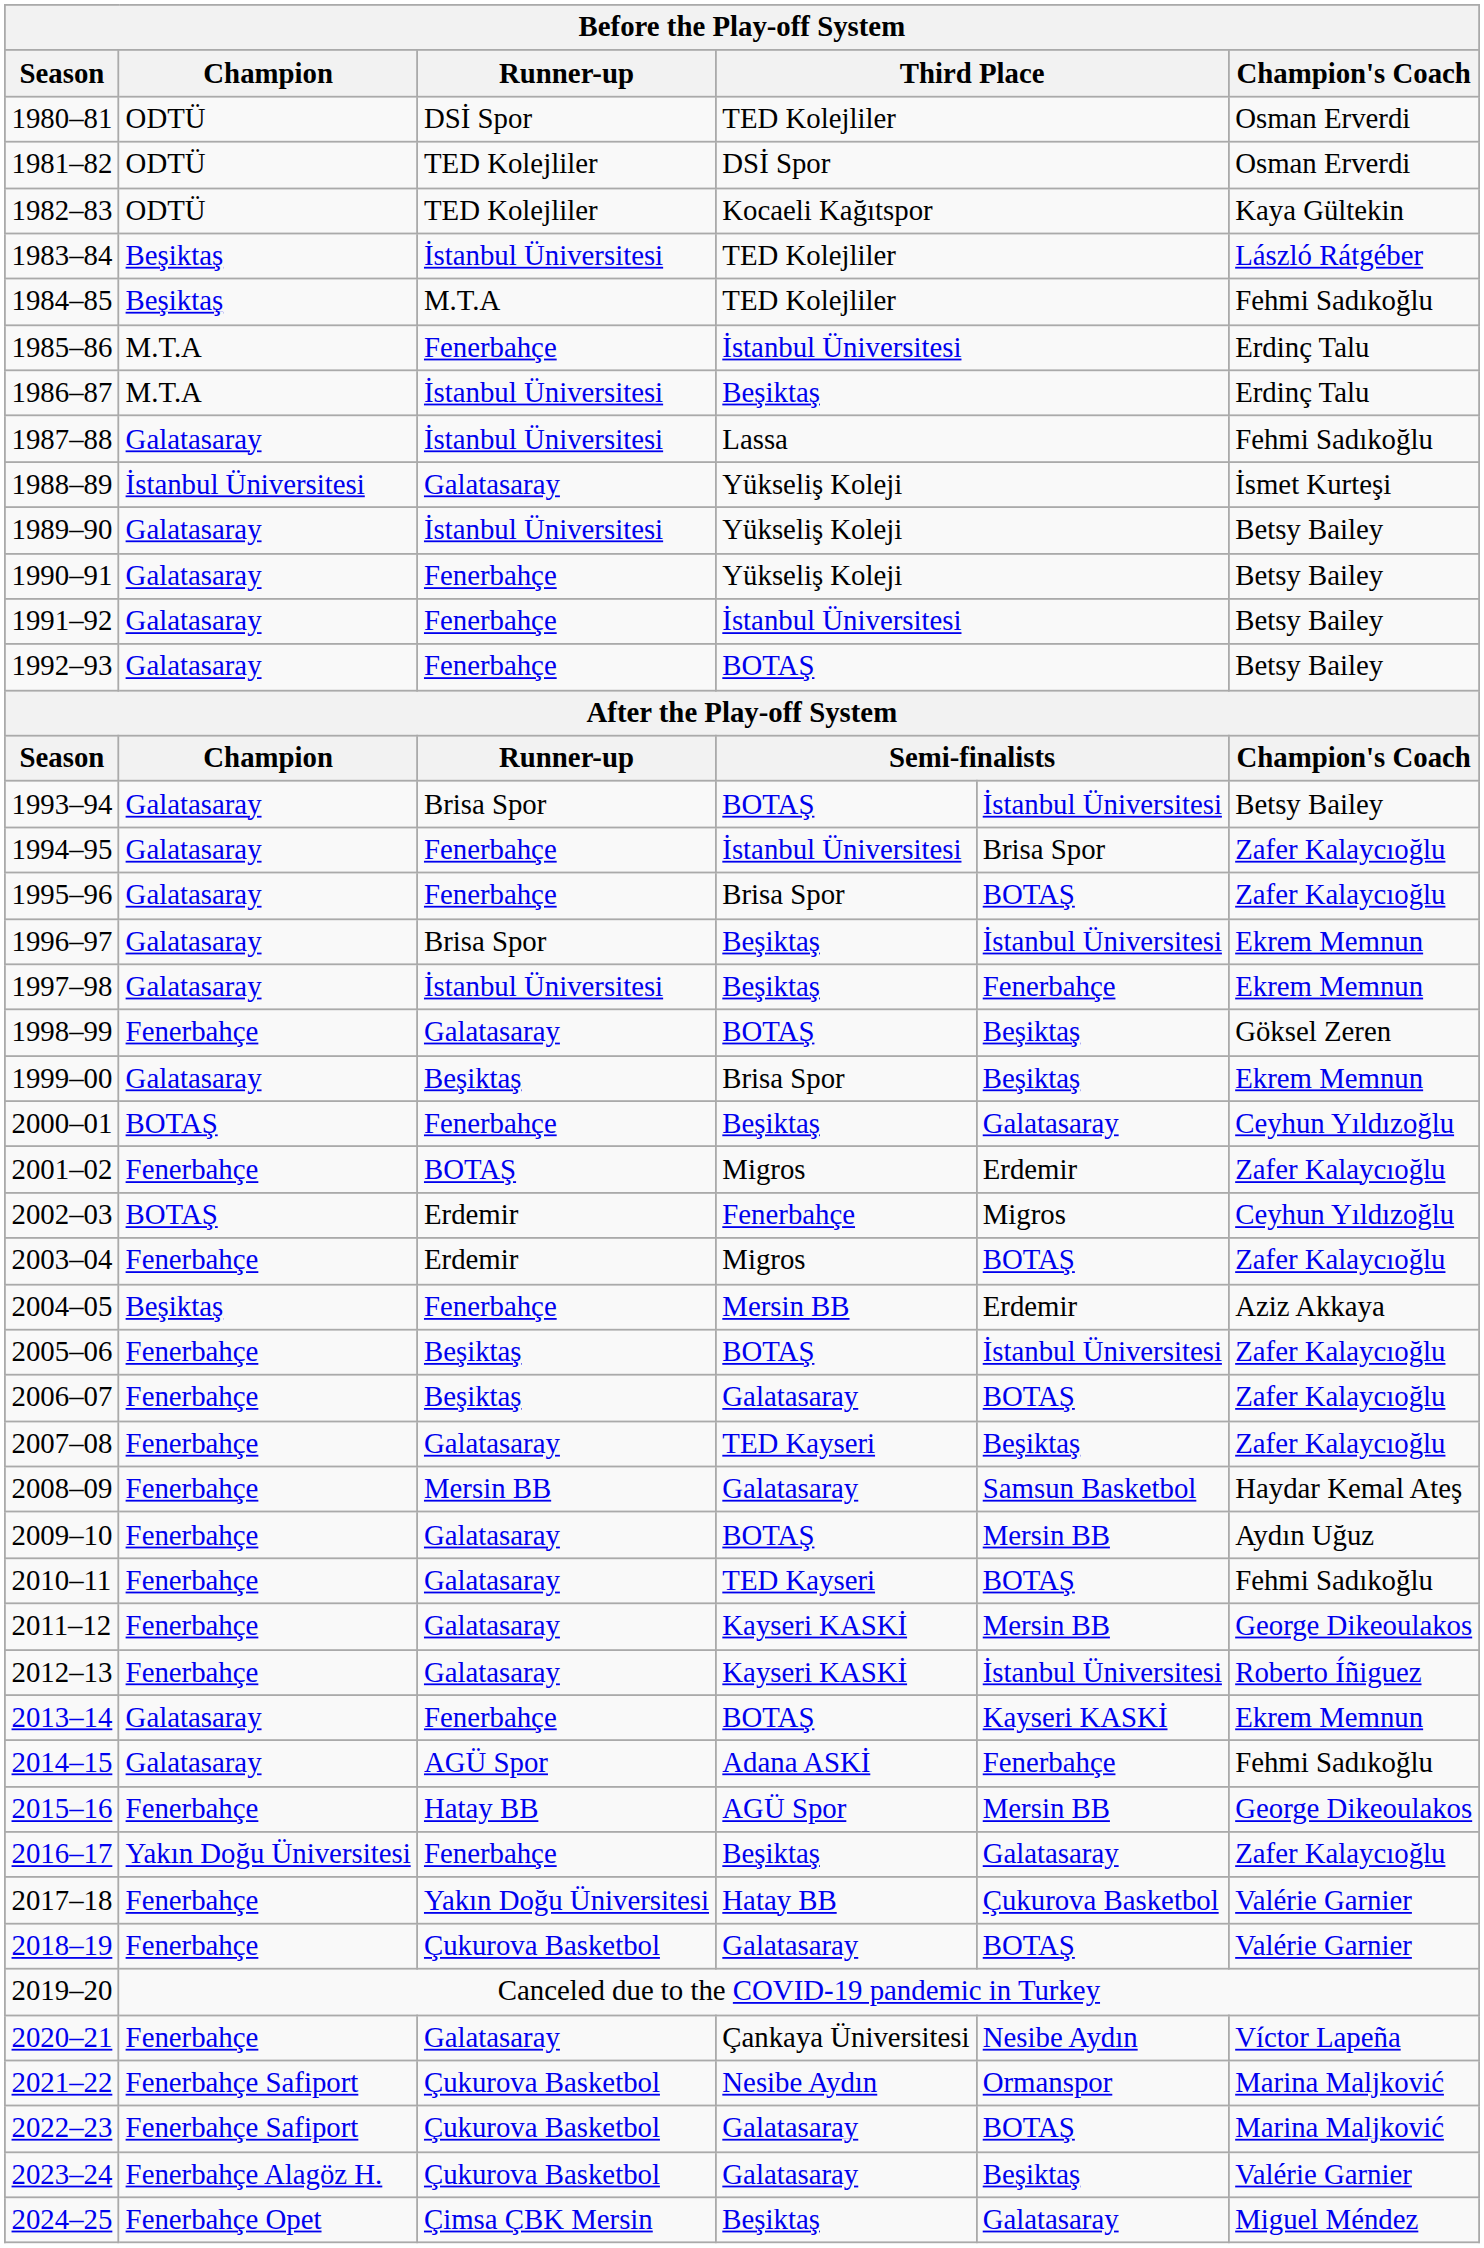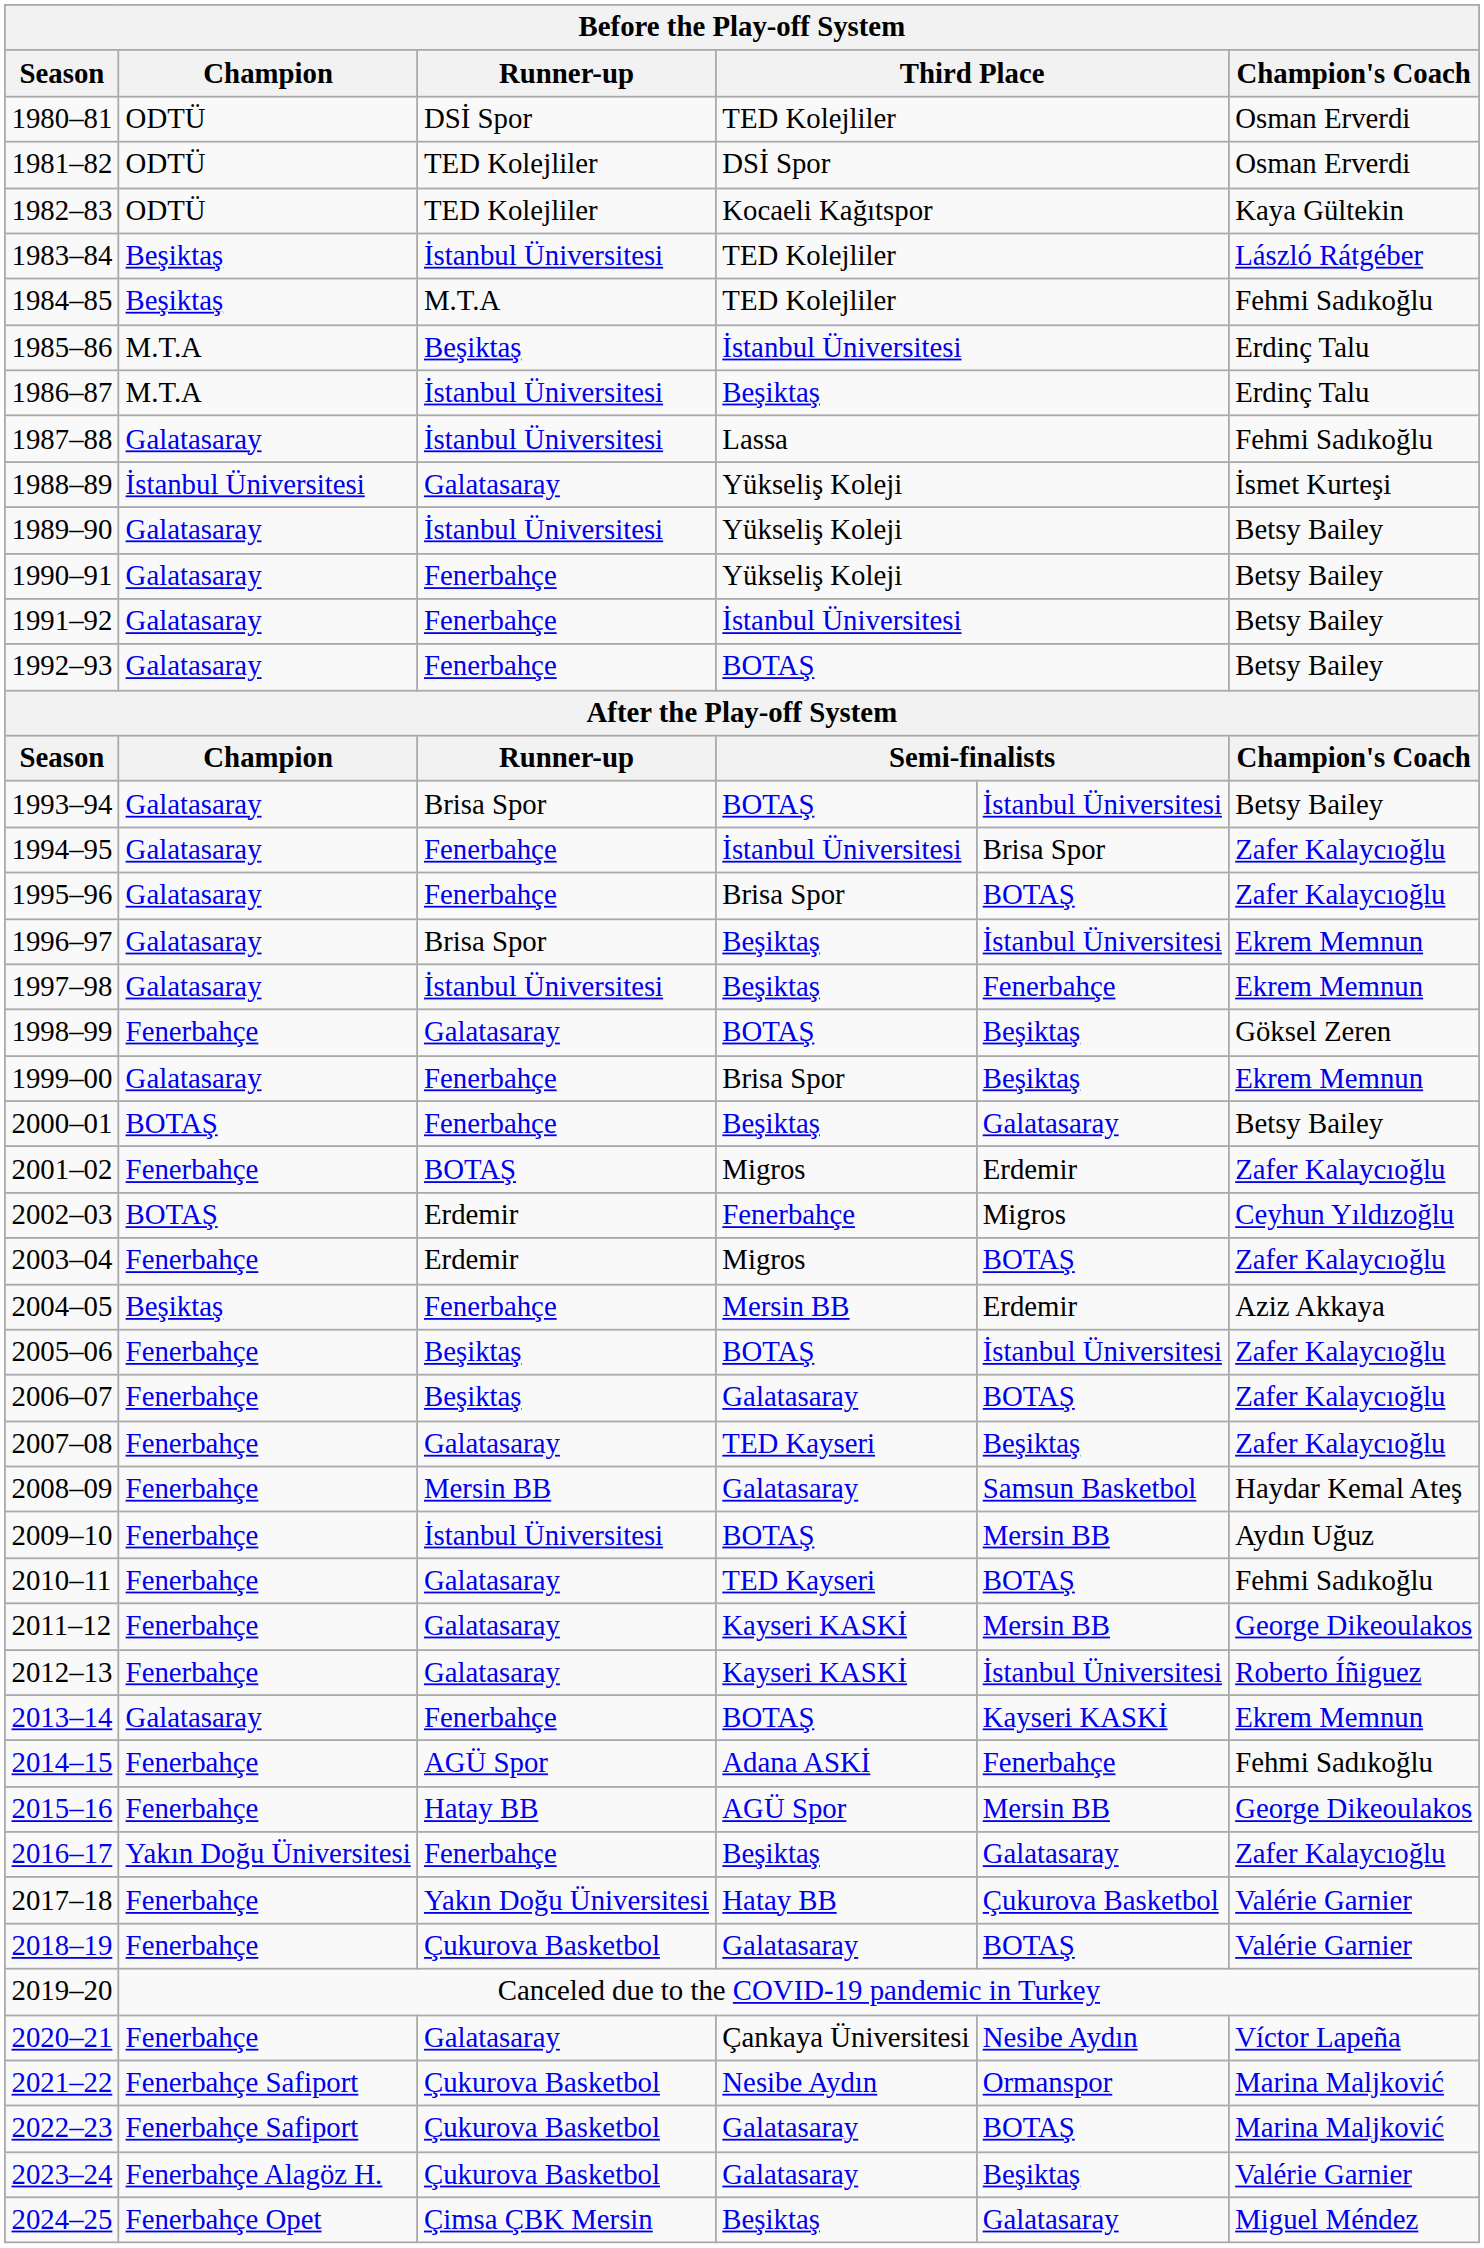 <table class="wikitable">
 <tr>
 <th colspan="6" align=center>Before the Play-off System</th>
 </tr>
 <tr>
 <th>Season</th>
 <th>Champion</th>
 <th>Runner-up</th>
 <th colspan="2">Third Place</th>
 <th>Champion's Coach</th>
 </tr>
 <tr>
 <td>1980–81</td>
 <td>ODTÜ</td>
 <td>DSİ Spor</td>
 <td colspan="2">TED Kolejliler</td>
 <td> Osman Erverdi</td>
 </tr>
 <tr>
 <td>1981–82</td>
 <td>ODTÜ</td>
 <td>TED Kolejliler</td>
 <td colspan="2">DSİ Spor</td>
 <td> Osman Erverdi</td>
 </tr>
 <tr>
 <td>1982–83</td>
 <td>ODTÜ</td>
 <td>TED Kolejliler</td>
 <td colspan="2">Kocaeli Kağıtspor</td>
 <td> Kaya Gültekin</td>
 </tr>
 <tr>
 <td>1983–84</td>
 <td><a href='#'>Beşiktaş</a></td>
 <td><a href='#'>İstanbul Üniversitesi</a></td>
 <td colspan="2">TED Kolejliler</td>
 <td> <a href='#'>László Rátgéber</a></td>
 </tr>
 <tr>
 <td>1984–85</td>
 <td><a href='#'>Beşiktaş</a></td>
 <td>M.T.A</td>
 <td colspan="2">TED Kolejliler</td>
 <td> Fehmi Sadıkoğlu</td>
 </tr>
 <tr>
 <td>1985–86</td>
 <td>M.T.A</td>
-<td><a href='#'>Fenerbahçe</a></td>
+<td><a href='#'>Beşiktaş</a></td>
 <td colspan="2"><a href='#'>İstanbul Üniversitesi</a></td>
 <td> Erdinç Talu</td>
 </tr>
 <tr>
 <td>1986–87</td>
 <td>M.T.A</td>
 <td><a href='#'>İstanbul Üniversitesi</a></td>
 <td colspan="2"><a href='#'>Beşiktaş</a></td>
 <td> Erdinç Talu</td>
 </tr>
 <tr>
 <td>1987–88</td>
 <td><a href='#'>Galatasaray</a></td>
 <td><a href='#'>İstanbul Üniversitesi</a></td>
 <td colspan="2">Lassa</td>
 <td> Fehmi Sadıkoğlu</td>
 </tr>
 <tr>
 <td>1988–89</td>
 <td><a href='#'>İstanbul Üniversitesi</a></td>
 <td><a href='#'>Galatasaray</a></td>
 <td colspan="2">Yükseliş Koleji</td>
 <td> İsmet Kurteşi</td>
 </tr>
 <tr>
 <td>1989–90</td>
 <td><a href='#'>Galatasaray</a></td>
 <td><a href='#'>İstanbul Üniversitesi</a></td>
 <td colspan="2">Yükseliş Koleji</td>
 <td> Betsy Bailey</td>
 </tr>
 <tr>
 <td>1990–91</td>
 <td><a href='#'>Galatasaray</a></td>
 <td><a href='#'>Fenerbahçe</a></td>
 <td colspan="2">Yükseliş Koleji</td>
 <td> Betsy Bailey</td>
 </tr>
 <tr>
 <td>1991–92</td>
 <td><a href='#'>Galatasaray</a></td>
 <td><a href='#'>Fenerbahçe</a></td>
 <td colspan="2"><a href='#'>İstanbul Üniversitesi</a></td>
 <td> Betsy Bailey</td>
 </tr>
 <tr>
 <td>1992–93</td>
 <td><a href='#'>Galatasaray</a></td>
 <td><a href='#'>Fenerbahçe</a></td>
 <td colspan="2"><a href='#'>BOTAŞ</a></td>
 <td> Betsy Bailey</td>
 </tr>
 <tr>
 <th colspan="6" align=center>After the Play-off System</th>
 </tr>
 <tr>
 <th>Season</th>
 <th>Champion</th>
 <th>Runner-up</th>
 <th colspan="2">Semi-finalists</th>
 <th>Champion's Coach</th>
 </tr>
 <tr>
 <td>1993–94</td>
 <td><a href='#'>Galatasaray</a></td>
 <td>Brisa Spor</td>
 <td><a href='#'>BOTAŞ</a></td>
 <td><a href='#'>İstanbul Üniversitesi</a></td>
 <td> Betsy Bailey</td>
 </tr>
 <tr>
 <td>1994–95</td>
 <td><a href='#'>Galatasaray</a></td>
 <td><a href='#'>Fenerbahçe</a></td>
 <td><a href='#'>İstanbul Üniversitesi</a></td>
 <td>Brisa Spor</td>
 <td> <a href='#'>Zafer Kalaycıoğlu</a></td>
 </tr>
 <tr>
 <td>1995–96</td>
 <td><a href='#'>Galatasaray</a></td>
 <td><a href='#'>Fenerbahçe</a></td>
 <td>Brisa Spor</td>
 <td><a href='#'>BOTAŞ</a></td>
 <td> <a href='#'>Zafer Kalaycıoğlu</a></td>
 </tr>
 <tr>
 <td>1996–97</td>
 <td><a href='#'>Galatasaray</a></td>
 <td>Brisa Spor</td>
 <td><a href='#'>Beşiktaş</a></td>
 <td><a href='#'>İstanbul Üniversitesi</a></td>
 <td> <a href='#'>Ekrem Memnun</a></td>
 </tr>
 <tr>
 <td>1997–98</td>
 <td><a href='#'>Galatasaray</a></td>
 <td><a href='#'>İstanbul Üniversitesi</a></td>
 <td><a href='#'>Beşiktaş</a></td>
 <td><a href='#'>Fenerbahçe</a></td>
 <td> <a href='#'>Ekrem Memnun</a></td>
 </tr>
 <tr>
 <td>1998–99</td>
 <td><a href='#'>Fenerbahçe</a></td>
 <td><a href='#'>Galatasaray</a></td>
 <td><a href='#'>BOTAŞ</a></td>
 <td><a href='#'>Beşiktaş</a></td>
 <td> Göksel Zeren</td>
 </tr>
 <tr>
 <td>1999–00</td>
 <td><a href='#'>Galatasaray</a></td>
-<td><a href='#'>Beşiktaş</a></td>
+<td><a href='#'>Fenerbahçe</a></td>
 <td>Brisa Spor</td>
 <td><a href='#'>Beşiktaş</a></td>
 <td> <a href='#'>Ekrem Memnun</a></td>
 </tr>
 <tr>
 <td>2000–01</td>
 <td><a href='#'>BOTAŞ</a></td>
 <td><a href='#'>Fenerbahçe</a></td>
 <td><a href='#'>Beşiktaş</a></td>
 <td><a href='#'>Galatasaray</a></td>
-<td> <a href='#'>Ceyhun Yıldızoğlu</a></td>
+<td> Betsy Bailey</td>
 </tr>
 <tr>
 <td>2001–02</td>
 <td><a href='#'>Fenerbahçe</a></td>
 <td><a href='#'>BOTAŞ</a></td>
 <td>Migros</td>
 <td>Erdemir</td>
 <td> <a href='#'>Zafer Kalaycıoğlu</a></td>
 </tr>
 <tr>
 <td>2002–03</td>
 <td><a href='#'>BOTAŞ</a></td>
 <td>Erdemir</td>
 <td><a href='#'>Fenerbahçe</a></td>
 <td>Migros</td>
 <td> <a href='#'>Ceyhun Yıldızoğlu</a></td>
 </tr>
 <tr>
 <td>2003–04</td>
 <td><a href='#'>Fenerbahçe</a></td>
 <td>Erdemir</td>
 <td>Migros</td>
 <td><a href='#'>BOTAŞ</a></td>
 <td> <a href='#'>Zafer Kalaycıoğlu</a></td>
 </tr>
 <tr>
 <td>2004–05</td>
 <td><a href='#'>Beşiktaş</a></td>
 <td><a href='#'>Fenerbahçe</a></td>
 <td><a href='#'>Mersin BB</a></td>
 <td>Erdemir</td>
 <td> Aziz Akkaya</td>
 </tr>
 <tr>
 <td>2005–06</td>
 <td><a href='#'>Fenerbahçe</a></td>
 <td><a href='#'>Beşiktaş</a></td>
 <td><a href='#'>BOTAŞ</a></td>
 <td><a href='#'>İstanbul Üniversitesi</a></td>
 <td> <a href='#'>Zafer Kalaycıoğlu</a></td>
 </tr>
 <tr>
 <td>2006–07</td>
 <td><a href='#'>Fenerbahçe</a></td>
 <td><a href='#'>Beşiktaş</a></td>
 <td><a href='#'>Galatasaray</a></td>
 <td><a href='#'>BOTAŞ</a></td>
 <td> <a href='#'>Zafer Kalaycıoğlu</a></td>
 </tr>
 <tr>
 <td>2007–08</td>
 <td><a href='#'>Fenerbahçe</a></td>
 <td><a href='#'>Galatasaray</a></td>
 <td><a href='#'>TED Kayseri</a></td>
 <td><a href='#'>Beşiktaş</a></td>
 <td> <a href='#'>Zafer Kalaycıoğlu</a></td>
 </tr>
 <tr>
 <td>2008–09</td>
 <td><a href='#'>Fenerbahçe</a></td>
 <td><a href='#'>Mersin BB</a></td>
 <td><a href='#'>Galatasaray</a></td>
 <td><a href='#'>Samsun Basketbol</a></td>
 <td> Haydar Kemal Ateş</td>
 </tr>
 <tr>
 <td>2009–10</td>
 <td><a href='#'>Fenerbahçe</a></td>
-<td><a href='#'>Galatasaray</a></td>
+<td><a href='#'>İstanbul Üniversitesi</a></td>
 <td><a href='#'>BOTAŞ</a></td>
 <td><a href='#'>Mersin BB</a></td>
 <td> Aydın Uğuz</td>
 </tr>
 <tr>
 <td>2010–11</td>
 <td><a href='#'>Fenerbahçe</a></td>
 <td><a href='#'>Galatasaray</a></td>
 <td><a href='#'>TED Kayseri</a></td>
 <td><a href='#'>BOTAŞ</a></td>
 <td> Fehmi Sadıkoğlu</td>
 </tr>
 <tr>
 <td>2011–12</td>
 <td><a href='#'>Fenerbahçe</a></td>
 <td><a href='#'>Galatasaray</a></td>
 <td><a href='#'>Kayseri KASKİ</a></td>
 <td><a href='#'>Mersin BB</a></td>
 <td> <a href='#'>George Dikeoulakos</a></td>
 </tr>
 <tr>
 <td>2012–13</td>
 <td><a href='#'>Fenerbahçe</a></td>
 <td><a href='#'>Galatasaray</a></td>
 <td><a href='#'>Kayseri KASKİ</a></td>
 <td><a href='#'>İstanbul Üniversitesi</a></td>
 <td> <a href='#'>Roberto Íñiguez</a></td>
 </tr>
 <tr>
 <td><a href='#'>2013–14</a></td>
 <td><a href='#'>Galatasaray</a></td>
 <td><a href='#'>Fenerbahçe</a></td>
 <td><a href='#'>BOTAŞ</a></td>
 <td><a href='#'>Kayseri KASKİ</a></td>
 <td> <a href='#'>Ekrem Memnun</a></td>
 </tr>
 <tr>
 <td><a href='#'>2014–15</a></td>
-<td><a href='#'>Galatasaray</a></td>
+<td><a href='#'>Fenerbahçe</a></td>
 <td><a href='#'>AGÜ Spor</a></td>
 <td><a href='#'>Adana ASKİ</a></td>
 <td><a href='#'>Fenerbahçe</a></td>
 <td> Fehmi Sadıkoğlu</td>
 </tr>
 <tr>
 <td><a href='#'>2015–16</a></td>
 <td><a href='#'>Fenerbahçe</a></td>
 <td><a href='#'>Hatay BB</a></td>
 <td><a href='#'>AGÜ Spor</a></td>
 <td><a href='#'>Mersin BB</a></td>
 <td> <a href='#'>George Dikeoulakos</a></td>
 </tr>
 <tr>
 <td><a href='#'>2016–17</a></td>
 <td><a href='#'>Yakın Doğu Üniversitesi</a></td>
 <td><a href='#'>Fenerbahçe</a></td>
 <td><a href='#'>Beşiktaş</a></td>
 <td><a href='#'>Galatasaray</a></td>
 <td> <a href='#'>Zafer Kalaycıoğlu</a></td>
 </tr>
 <tr>
 <td>2017–18</td>
 <td><a href='#'>Fenerbahçe</a></td>
 <td><a href='#'>Yakın Doğu Üniversitesi</a></td>
 <td><a href='#'>Hatay BB</a></td>
 <td><a href='#'>Çukurova Basketbol</a></td>
 <td> <a href='#'>Valérie Garnier</a></td>
 </tr>
 <tr>
 <td><a href='#'>2018–19</a></td>
 <td><a href='#'>Fenerbahçe</a></td>
 <td><a href='#'>Çukurova Basketbol</a></td>
 <td><a href='#'>Galatasaray</a></td>
 <td><a href='#'>BOTAŞ</a></td>
 <td> <a href='#'>Valérie Garnier</a></td>
 </tr>
 <tr>
 <td>2019–20</td>
 <td colspan="6" align=center>Canceled due to the <a href='#'>COVID-19 pandemic in Turkey</a></td>
 </tr>
 <tr>
 <td><a href='#'>2020–21</a></td>
 <td><a href='#'>Fenerbahçe</a></td>
 <td><a href='#'>Galatasaray</a></td>
 <td>Çankaya Üniversitesi</td>
 <td><a href='#'>Nesibe Aydın</a></td>
 <td> <a href='#'>Víctor Lapeña</a></td>
 </tr>
 <tr>
 <td><a href='#'>2021–22</a></td>
 <td><a href='#'>Fenerbahçe Safiport</a></td>
 <td><a href='#'>Çukurova Basketbol</a></td>
 <td><a href='#'>Nesibe Aydın</a></td>
 <td><a href='#'>Ormanspor</a></td>
 <td> <a href='#'>Marina Maljković</a></td>
 </tr>
 <tr>
 <td><a href='#'>2022–23</a></td>
 <td><a href='#'>Fenerbahçe Safiport</a></td>
 <td><a href='#'>Çukurova Basketbol</a></td>
 <td><a href='#'>Galatasaray</a></td>
 <td><a href='#'>BOTAŞ</a></td>
 <td> <a href='#'>Marina Maljković</a></td>
 </tr>
 <tr>
 <td><a href='#'>2023–24</a></td>
 <td><a href='#'>Fenerbahçe Alagöz H.</a></td>
 <td><a href='#'>Çukurova Basketbol</a></td>
 <td><a href='#'>Galatasaray</a></td>
 <td><a href='#'>Beşiktaş</a></td>
 <td> <a href='#'>Valérie Garnier</a></td>
 </tr>
 <tr>
 <td><a href='#'>2024–25</a></td>
 <td><a href='#'>Fenerbahçe Opet</a></td>
 <td><a href='#'>Çimsa ÇBK Mersin</a></td>
 <td><a href='#'>Beşiktaş</a></td>
 <td><a href='#'>Galatasaray</a></td>
 <td> <a href='#'>Miguel Méndez</a></td>
 </tr>
 </table>
